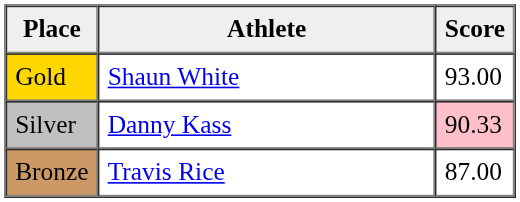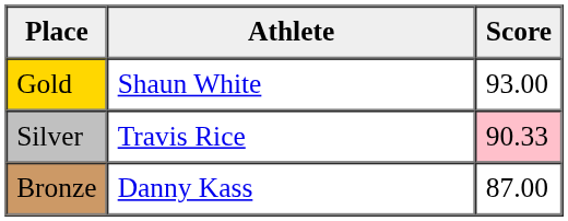 <table border=1 cellpadding=5 cellspacing=0>
 <tr>
 <th style="background:#efefef;" width="20">Place</th>
 <th style="background:#efefef;" width="200">Athlete</th>
 <th style="background:#efefef;" width="20">Score</th>
 </tr>
 <tr align=left>
 <td style="background:gold;">Gold</td>
 <td><a href='#'>Shaun White</a></td>
 <td>93.00</td>
 </tr>
 <tr align=left>
 <td style="background:silver;">Silver</td>
-<td><a href='#'>Danny Kass</a></td>
+<td><a href='#'>Travis Rice</a></td>
 <td style="background: pink;">90.33</td>
 </tr>
 <tr align=left>
 <td style="background:#CC9966;">Bronze</td>
-<td><a href='#'>Travis Rice</a></td>
+<td><a href='#'>Danny Kass</a></td>
 <td>87.00</td>
 </tr>
 </table>
